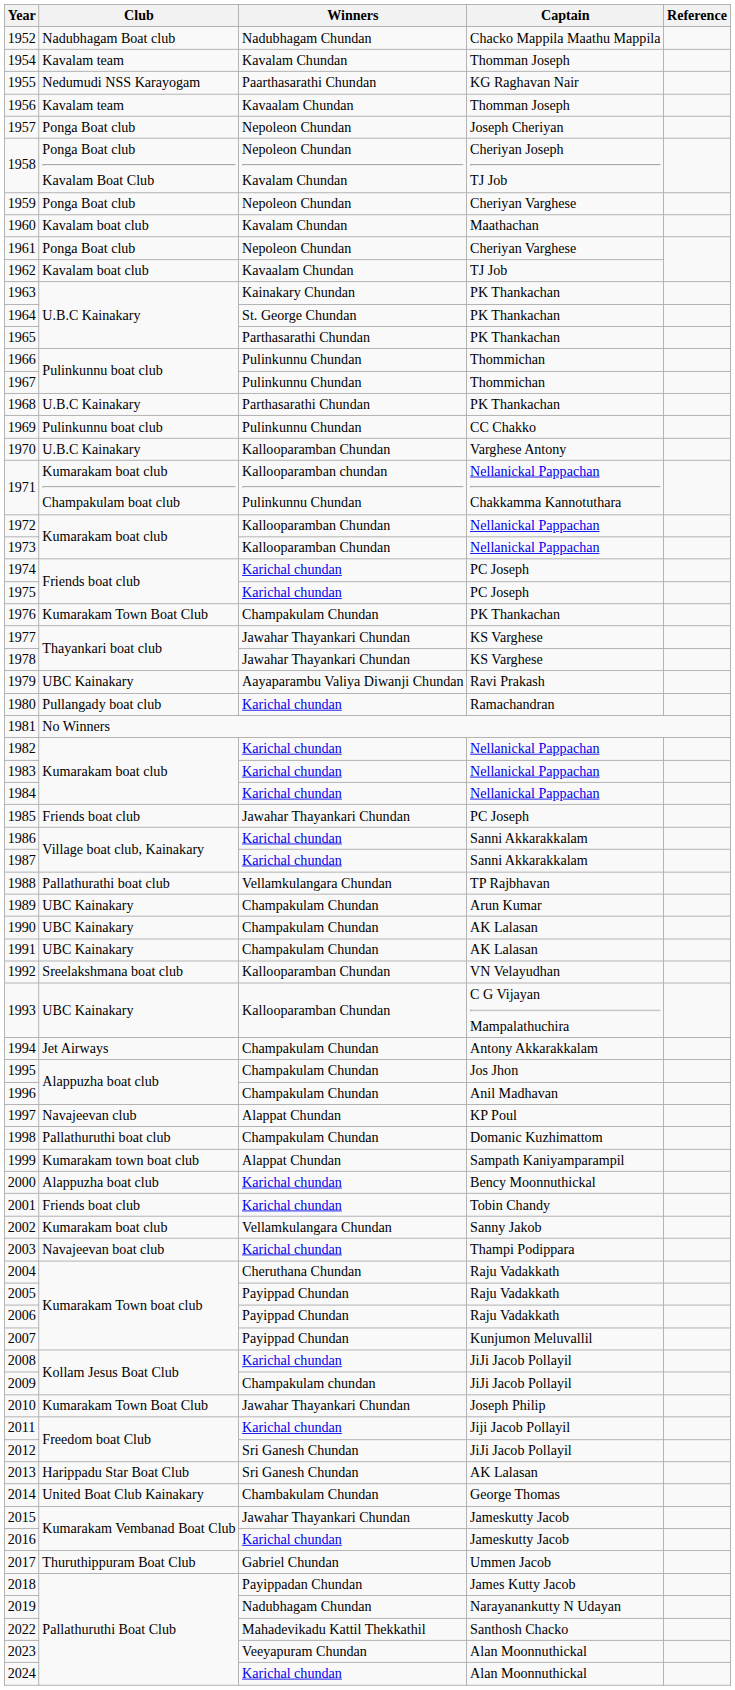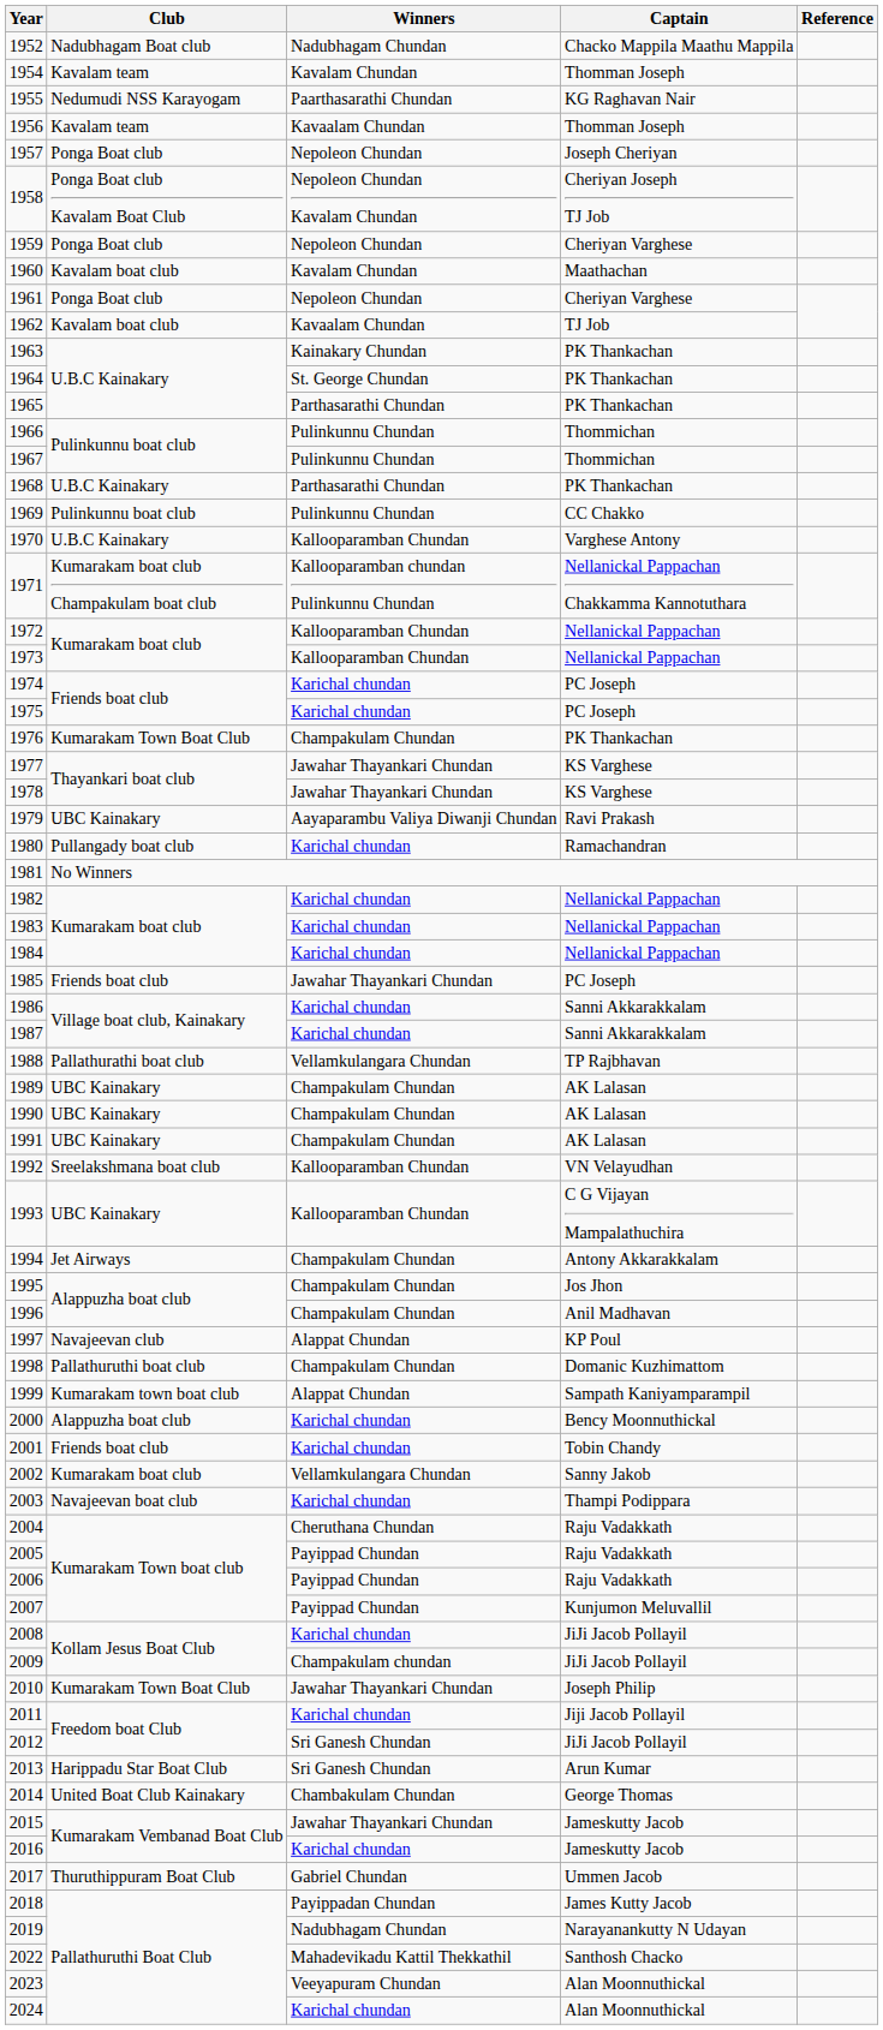 <table class="wikitable sortable"}>
 <tr>
 <th align = "center" bgcolor = "#FFD700">Year</th>
 <th align = "center" bgcolor = "#FFD700">Club</th>
 <th align = "center" bgcolor = "#FFD700">Winners</th>
 <th align = "center" bgcolor = "#FFD700">Captain</th>
 <th align = "center" bgcolor = "#FFD700">Reference</th>
 </tr>
 <tr>
 <td>1952</td>
 <td>Nadubhagam Boat club</td>
 <td>Nadubhagam Chundan</td>
 <td>Chacko Mappila Maathu Mappila</td>
 <td></td>
 </tr>
 <tr>
 <td>1954</td>
 <td>Kavalam team</td>
 <td>Kavalam Chundan</td>
 <td>Thomman Joseph</td>
 <td></td>
 </tr>
 <tr>
 <td>1955</td>
 <td>Nedumudi NSS Karayogam</td>
 <td>Paarthasarathi Chundan</td>
 <td>KG Raghavan Nair</td>
 <td></td>
 </tr>
 <tr>
 <td>1956</td>
 <td>Kavalam team</td>
 <td>Kavaalam Chundan</td>
 <td>Thomman Joseph</td>
 <td></td>
 </tr>
 <tr>
 <td>1957</td>
 <td>Ponga Boat club</td>
 <td>Nepoleon Chundan</td>
 <td>Joseph Cheriyan</td>
 <td></td>
 </tr>
 <tr>
 <td>1958</td>
 <td>Ponga Boat club  <hr> Kavalam Boat Club</td>
 <td>Nepoleon Chundan <hr> Kavalam Chundan</td>
 <td>Cheriyan Joseph <hr> TJ Job</td>
 <td></td>
 </tr>
 <tr>
 <td>1959</td>
 <td>Ponga Boat club</td>
 <td>Nepoleon Chundan</td>
 <td>Cheriyan Varghese</td>
 <td></td>
 </tr>
 <tr>
 <td>1960</td>
 <td>Kavalam boat club</td>
 <td>Kavalam Chundan</td>
 <td>Maathachan</td>
 <td></td>
 </tr>
 <tr>
 <td>1961</td>
 <td>Ponga Boat club</td>
 <td>Nepoleon Chundan</td>
 <td>Cheriyan Varghese</td>
 </tr>
 <tr>
 <td>1962</td>
 <td>Kavalam boat club</td>
 <td>Kavaalam Chundan</td>
 <td>TJ Job</td>
 </tr>
 <tr>
 <td>1963</td>
 <td rowspan="3">U.B.C Kainakary</td>
 <td>Kainakary Chundan</td>
 <td>PK Thankachan</td>
 <td></td>
 </tr>
 <tr>
 <td>1964</td>
 <td>St. George Chundan</td>
 <td>PK Thankachan</td>
 <td></td>
 </tr>
 <tr>
 <td>1965</td>
 <td>Parthasarathi Chundan</td>
 <td>PK Thankachan</td>
 <td></td>
 </tr>
 <tr>
 <td>1966</td>
 <td rowspan="2">Pulinkunnu boat club</td>
 <td>Pulinkunnu Chundan</td>
 <td>Thommichan</td>
 </tr>
 <tr>
 <td>1967</td>
 <td>Pulinkunnu Chundan</td>
 <td>Thommichan</td>
 <td></td>
 </tr>
 <tr>
 <td>1968</td>
 <td>U.B.C Kainakary</td>
 <td>Parthasarathi Chundan</td>
 <td>PK Thankachan</td>
 <td></td>
 </tr>
 <tr>
 <td>1969</td>
 <td>Pulinkunnu boat club</td>
 <td>Pulinkunnu Chundan</td>
 <td>CC Chakko</td>
 <td></td>
 </tr>
 <tr>
 <td>1970</td>
 <td>U.B.C Kainakary</td>
 <td>Kallooparamban Chundan</td>
 <td>Varghese Antony</td>
 <td></td>
 </tr>
 <tr>
 <td>1971</td>
 <td>Kumarakam boat club <hr>Champakulam boat club</td>
 <td>Kallooparamban chundan  <hr> Pulinkunnu Chundan</td>
 <td><a href='#'>Nellanickal Pappachan</a> <hr> Chakkamma Kannotuthara</td>
 <td></td>
 </tr>
 <tr>
 <td>1972</td>
 <td rowspan="2">Kumarakam boat club</td>
 <td>Kallooparamban Chundan</td>
 <td><a href='#'>Nellanickal Pappachan</a></td>
 <td></td>
 </tr>
 <tr>
 <td>1973</td>
 <td>Kallooparamban Chundan</td>
 <td><a href='#'>Nellanickal Pappachan</a></td>
 <td></td>
 </tr>
 <tr>
 <td>1974</td>
 <td rowspan="2">Friends boat club</td>
 <td><a href='#'>Karichal chundan</a></td>
 <td>PC Joseph</td>
 <td></td>
 </tr>
 <tr>
 <td>1975</td>
 <td><a href='#'>Karichal chundan</a></td>
 <td>PC Joseph</td>
 <td></td>
 </tr>
 <tr>
 <td>1976</td>
 <td>Kumarakam Town Boat Club</td>
 <td>Champakulam Chundan</td>
 <td>PK Thankachan</td>
 <td></td>
 </tr>
 <tr>
 <td>1977</td>
 <td rowspan="2">Thayankari boat club</td>
 <td>Jawahar Thayankari Chundan</td>
 <td>KS Varghese</td>
 <td></td>
 </tr>
 <tr>
 <td>1978</td>
 <td>Jawahar Thayankari Chundan</td>
 <td>KS Varghese</td>
 <td></td>
 </tr>
 <tr>
 <td>1979</td>
 <td>UBC Kainakary</td>
 <td>Aayaparambu Valiya Diwanji Chundan</td>
 <td>Ravi Prakash</td>
 <td></td>
 </tr>
 <tr>
 <td>1980</td>
 <td>Pullangady boat club</td>
 <td><a href='#'>Karichal chundan</a></td>
 <td>Ramachandran</td>
 <td></td>
 </tr>
 <tr>
 <td>1981</td>
 <td Colspan=4>No Winners</td>
 </tr>
 <tr>
 <td>1982</td>
 <td rowspan="3">Kumarakam boat club</td>
 <td><a href='#'>Karichal chundan</a></td>
 <td><a href='#'>Nellanickal Pappachan</a></td>
 <td></td>
 </tr>
 <tr>
 <td>1983</td>
 <td><a href='#'>Karichal chundan</a></td>
 <td><a href='#'>Nellanickal Pappachan</a></td>
 </tr>
 <tr>
 <td>1984</td>
 <td><a href='#'>Karichal chundan</a></td>
 <td><a href='#'>Nellanickal Pappachan</a></td>
 <td></td>
 </tr>
 <tr>
 <td>1985</td>
 <td>Friends boat club</td>
 <td>Jawahar Thayankari Chundan</td>
 <td>PC Joseph</td>
 <td></td>
 </tr>
 <tr>
 <td>1986</td>
 <td rowspan="2">Village boat club, Kainakary</td>
 <td><a href='#'>Karichal chundan</a></td>
 <td>Sanni Akkarakkalam</td>
 <td></td>
 </tr>
 <tr>
 <td>1987</td>
 <td><a href='#'>Karichal chundan</a></td>
 <td>Sanni Akkarakkalam</td>
 <td></td>
 </tr>
 <tr>
 <td>1988</td>
 <td>Pallathurathi boat club</td>
 <td>Vellamkulangara Chundan</td>
 <td>TP Rajbhavan</td>
 </tr>
 <tr>
 <td>1989</td>
 <td>UBC Kainakary</td>
 <td>Champakulam Chundan</td>
-<td>Arun Kumar</td>
+<td>AK Lalasan</td>
 <td></td>
 </tr>
 <tr>
 <td>1990</td>
 <td>UBC Kainakary</td>
 <td>Champakulam Chundan</td>
 <td>AK Lalasan</td>
 <td></td>
 </tr>
 <tr>
 <td>1991</td>
 <td>UBC Kainakary</td>
 <td>Champakulam Chundan</td>
 <td>AK Lalasan</td>
 <td></td>
 </tr>
 <tr>
 <td>1992</td>
 <td>Sreelakshmana boat club</td>
 <td>Kallooparamban Chundan</td>
 <td>VN Velayudhan</td>
 <td></td>
 </tr>
 <tr>
 <td>1993</td>
 <td>UBC Kainakary</td>
 <td>Kallooparamban Chundan</td>
 <td>C G Vijayan <hr>Mampalathuchira</td>
 <td></td>
 </tr>
 <tr>
 <td>1994</td>
 <td>Jet Airways</td>
 <td>Champakulam Chundan</td>
 <td>Antony Akkarakkalam</td>
 <td></td>
 </tr>
 <tr>
 <td>1995</td>
 <td rowspan="2">Alappuzha boat club</td>
 <td>Champakulam Chundan</td>
 <td>Jos Jhon</td>
 <td></td>
 </tr>
 <tr>
 <td>1996</td>
 <td>Champakulam Chundan</td>
 <td>Anil Madhavan</td>
 <td></td>
 </tr>
 <tr>
 <td>1997</td>
 <td>Navajeevan club</td>
 <td>Alappat Chundan</td>
 <td>KP Poul</td>
 </tr>
 <tr>
 <td>1998</td>
 <td>Pallathuruthi boat club</td>
 <td>Champakulam Chundan</td>
 <td>Domanic Kuzhimattom</td>
 <td></td>
 </tr>
 <tr>
 <td>1999</td>
 <td>Kumarakam town boat club</td>
 <td>Alappat Chundan</td>
 <td>Sampath Kaniyamparampil</td>
 <td></td>
 </tr>
 <tr>
 <td>2000</td>
 <td>Alappuzha boat club</td>
 <td><a href='#'>Karichal chundan</a></td>
 <td>Bency Moonnuthickal</td>
 <td></td>
 </tr>
 <tr>
 <td>2001</td>
 <td>Friends boat club</td>
 <td><a href='#'>Karichal chundan</a></td>
 <td>Tobin Chandy</td>
 <td></td>
 </tr>
 <tr>
 <td>2002</td>
 <td>Kumarakam boat club</td>
 <td>Vellamkulangara Chundan</td>
 <td>Sanny Jakob</td>
 <td></td>
 </tr>
 <tr>
 <td>2003</td>
 <td>Navajeevan boat club</td>
 <td><a href='#'>Karichal chundan</a></td>
 <td>Thampi Podippara</td>
 <td></td>
 </tr>
 <tr>
 <td>2004</td>
 <td rowspan="4">Kumarakam Town boat club</td>
 <td>Cheruthana Chundan</td>
 <td>Raju Vadakkath</td>
 <td></td>
 </tr>
 <tr>
 <td>2005</td>
 <td>Payippad Chundan</td>
 <td>Raju Vadakkath</td>
 <td></td>
 </tr>
 <tr>
 <td>2006</td>
 <td>Payippad Chundan</td>
 <td>Raju Vadakkath</td>
 <td></td>
 </tr>
 <tr>
 <td>2007</td>
 <td>Payippad Chundan</td>
 <td>Kunjumon Meluvallil</td>
 <td></td>
 </tr>
 <tr>
 <td>2008</td>
 <td rowspan="2">Kollam Jesus Boat Club</td>
 <td><a href='#'>Karichal chundan</a></td>
 <td>JiJi Jacob Pollayil</td>
 <td></td>
 </tr>
 <tr>
 <td>2009</td>
 <td>Champakulam chundan</td>
 <td>JiJi Jacob Pollayil</td>
 <td></td>
 </tr>
 <tr>
 <td>2010</td>
 <td>Kumarakam Town Boat Club</td>
 <td>Jawahar Thayankari Chundan</td>
 <td>Joseph Philip</td>
 <td></td>
 </tr>
 <tr>
 <td>2011</td>
 <td rowspan="2">Freedom boat Club</td>
 <td><a href='#'>Karichal chundan</a></td>
 <td>Jiji Jacob Pollayil</td>
 <td></td>
 </tr>
 <tr>
 <td>2012</td>
 <td>Sri Ganesh Chundan</td>
 <td>JiJi Jacob Pollayil</td>
 <td></td>
 </tr>
 <tr>
 <td>2013</td>
 <td>Harippadu Star Boat Club</td>
 <td>Sri Ganesh Chundan</td>
-<td>AK Lalasan</td>
+<td>Arun Kumar</td>
 <td></td>
 </tr>
 <tr>
 <td>2014</td>
 <td>United Boat Club Kainakary</td>
 <td>Chambakulam Chundan</td>
 <td>George Thomas</td>
 <td></td>
 </tr>
 <tr>
 <td>2015</td>
 <td rowspan="2">Kumarakam Vembanad Boat Club</td>
 <td>Jawahar Thayankari Chundan</td>
 <td>Jameskutty Jacob</td>
 <td></td>
 </tr>
 <tr>
 <td>2016</td>
 <td><a href='#'>Karichal chundan</a></td>
 <td>Jameskutty Jacob</td>
 <td></td>
 </tr>
 <tr>
 <td>2017</td>
 <td>Thuruthippuram Boat Club</td>
 <td>Gabriel Chundan</td>
 <td>Ummen Jacob</td>
 <td></td>
 </tr>
 <tr>
 <td>2018</td>
 <td rowspan="5">Pallathuruthi Boat Club</td>
 <td>Payippadan Chundan</td>
 <td>James Kutty Jacob</td>
 <td></td>
 </tr>
 <tr>
 <td>2019</td>
 <td>Nadubhagam Chundan</td>
 <td>Narayanankutty N Udayan</td>
 <td></td>
 </tr>
 <tr>
 <td>2022</td>
 <td>Mahadevikadu Kattil Thekkathil</td>
 <td>Santhosh Chacko</td>
 </tr>
 <tr>
 <td>2023</td>
 <td>Veeyapuram Chundan</td>
 <td>Alan Moonnuthickal</td>
 <td></td>
 </tr>
 <tr>
 <td>2024</td>
 <td><a href='#'>Karichal chundan</a></td>
 <td>Alan Moonnuthickal</td>
 </tr>
 </table>
